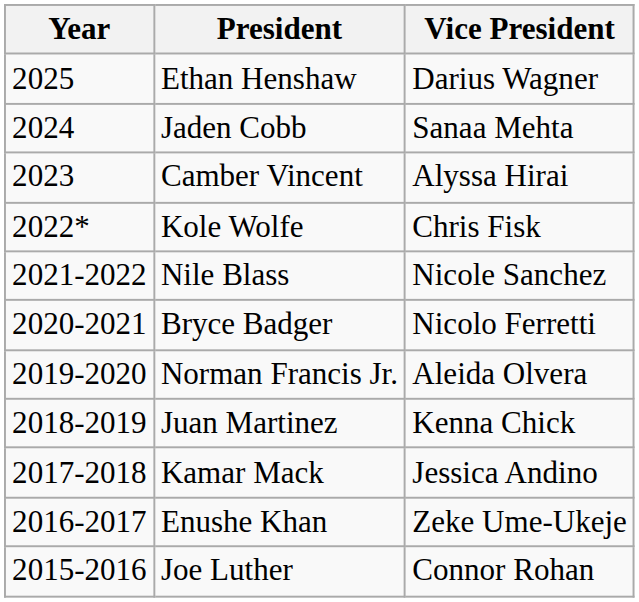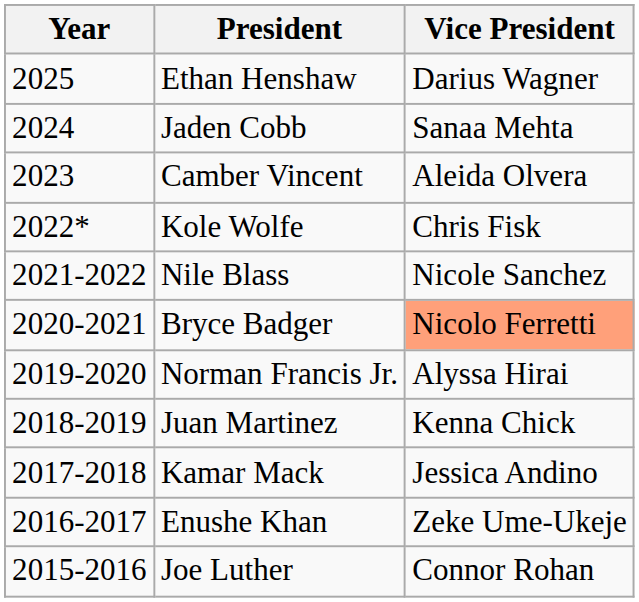 <table class="wikitable">
 <tr>
 <th>Year</th>
 <th>President</th>
 <th>Vice President</th>
 </tr>
 <tr>
 <td>2025</td>
 <td>Ethan Henshaw</td>
 <td>Darius Wagner</td>
 </tr>
 <tr>
 <td>2024</td>
 <td>Jaden Cobb</td>
 <td>Sanaa Mehta</td>
 </tr>
 <tr>
 <td>2023</td>
 <td>Camber Vincent</td>
-<td>Alyssa Hirai</td>
+<td>Aleida Olvera</td>
 </tr>
 <tr>
 <td>2022*</td>
 <td>Kole Wolfe</td>
 <td>Chris Fisk</td>
 </tr>
 <tr>
 <td>2021-2022</td>
 <td>Nile Blass</td>
 <td>Nicole Sanchez</td>
 </tr>
 <tr>
 <td>2020-2021</td>
 <td>Bryce Badger</td>
-<td>Nicolo Ferretti</td>
+<td style="background: lightsalmon;">Nicolo Ferretti</td>
 </tr>
 <tr>
 <td>2019-2020</td>
 <td>Norman Francis Jr.</td>
-<td>Aleida Olvera</td>
+<td>Alyssa Hirai</td>
 </tr>
 <tr>
 <td>2018-2019</td>
 <td>Juan Martinez</td>
 <td>Kenna Chick</td>
 </tr>
 <tr>
 <td>2017-2018</td>
 <td>Kamar Mack</td>
 <td>Jessica Andino</td>
 </tr>
 <tr>
 <td>2016-2017</td>
 <td>Enushe Khan</td>
 <td>Zeke Ume-Ukeje</td>
 </tr>
 <tr>
 <td>2015-2016</td>
 <td>Joe Luther</td>
 <td>Connor Rohan</td>
 </tr>
 </table>
